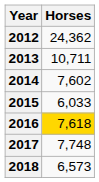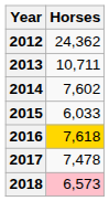 <table class="wikitable sortable" style="text-align:right; margin-left:1.5em;" align="right">
 <tr>
 <th scope="col">Year</th>
 <th scope="col">Horses</th>
 </tr>
 <tr>
 <th scope="row">2012</th>
 <td>24,362</td>
 </tr>
 <tr>
 <th scope="row">2013</th>
 <td>10,711</td>
 </tr>
 <tr>
 <th scope="row">2014</th>
 <td>7,602</td>
 </tr>
 <tr>
 <th scope="row">2015</th>
 <td>6,033</td>
 </tr>
 <tr>
 <th scope="row">2016</th>
 <td style="background: gold;">7,618</td>
 </tr>
 <tr>
 <th scope="row">2017</th>
-<td>7,748</td>
+<td>7,478</td>
 </tr>
 <tr>
 <th scope="row">2018</th>
-<td>6,573</td>
+<td style="background: pink;">6,573</td>
 </tr>
 </table>
